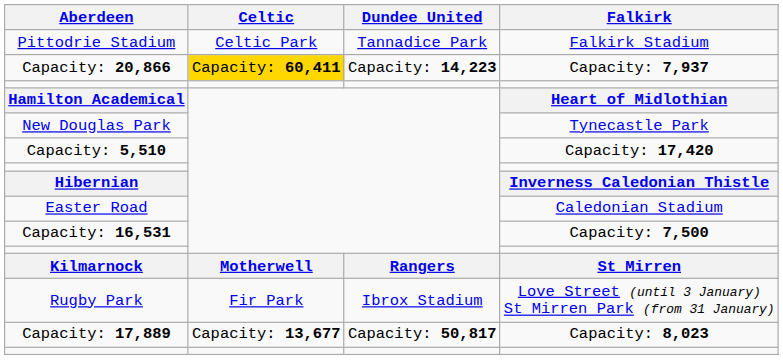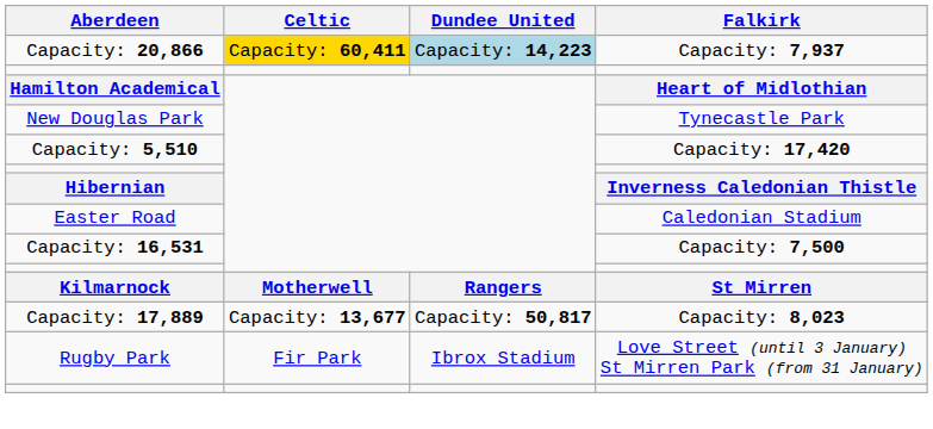 <table class="wikitable" style="text-align:center">
 <tr>
 <th><a href='#'>Aberdeen</a></th>
 <th><a href='#'>Celtic</a></th>
 <th><a href='#'>Dundee United</a></th>
 <th><a href='#'>Falkirk</a></th>
 </tr>
 <tr>
-<td><a href='#'>Pittodrie Stadium</a></td>
-<td><a href='#'>Celtic Park</a></td>
-<td><a href='#'>Tannadice Park</a></td>
-<td><a href='#'>Falkirk Stadium</a></td>
-</tr>
-<tr>
 <td>Capacity: <strong>20,866</strong></td>
 <td style="background: gold;">Capacity: <strong>60,411</strong></td>
-<td>Capacity: <strong>14,223</strong></td>
+<td style="background: lightblue;">Capacity: <strong>14,223</strong></td>
 <td>Capacity: <strong>7,937</strong></td>
 </tr>
 <tr>
 <td></td>
 <td></td>
 <td></td>
 <td></td>
 </tr>
 <tr>
 <th><a href='#'>Hamilton Academical</a></th>
 <td rowspan="8" colspan="2"></td>
 <th><a href='#'>Heart of Midlothian</a></th>
 </tr>
 <tr>
 <td><a href='#'>New Douglas Park</a></td>
 <td><a href='#'>Tynecastle Park</a></td>
 </tr>
 <tr>
 <td>Capacity: <strong>5,510</strong></td>
 <td>Capacity: <strong>17,420</strong></td>
 </tr>
 <tr>
 <td></td>
 <td></td>
 </tr>
 <tr>
 <th><a href='#'>Hibernian</a></th>
 <th><a href='#'>Inverness Caledonian Thistle</a></th>
 </tr>
 <tr>
 <td><a href='#'>Easter Road</a></td>
 <td><a href='#'>Caledonian Stadium</a></td>
 </tr>
 <tr>
 <td>Capacity: <strong>16,531</strong></td>
 <td>Capacity: <strong>7,500</strong></td>
 </tr>
 <tr>
 <td></td>
 <td></td>
 </tr>
 <tr>
 <th><a href='#'>Kilmarnock</a></th>
 <th><a href='#'>Motherwell</a></th>
 <th><a href='#'>Rangers</a></th>
 <th><a href='#'>St Mirren</a></th>
 </tr>
 <tr>
+<td>Capacity: <strong>17,889</strong></td>
+<td>Capacity: <strong>13,677</strong></td>
+<td>Capacity: <strong>50,817</strong></td>
+<td>Capacity: <strong>8,023</strong></td>
+</tr>
+<tr>
 <td><a href='#'>Rugby Park</a></td>
 <td><a href='#'>Fir Park</a></td>
 <td><a href='#'>Ibrox Stadium</a></td>
 <td><a href='#'>Love Street</a> <small><em>(until 3 January)</em></small><br><a href='#'>St Mirren Park</a> <small><em>(from 31 January)</em></small></td>
-</tr>
-<tr>
-<td>Capacity: <strong>17,889</strong></td>
-<td>Capacity: <strong>13,677</strong></td>
-<td>Capacity: <strong>50,817</strong></td>
-<td>Capacity: <strong>8,023</strong></td>
 </tr>
 <tr>
 <td></td>
 <td></td>
 <td></td>
 <td></td>
 </tr>
 </table>
